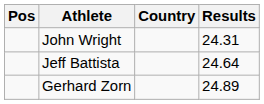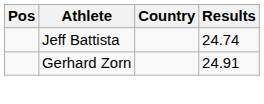 <table class="wikitable">
 <tr>
 <th>Pos</th>
 <th>Athlete</th>
 <th>Country</th>
 <th>Results</th>
 </tr>
 <tr>
 <td align="center"></td>
-<td>John Wright</td>
-<td></td>
-<td>24.31</td>
-</tr>
-<tr>
-<td align="center"></td>
 <td>Jeff Battista</td>
 <td></td>
-<td>24.64</td>
+<td>24.74</td>
 </tr>
 <tr>
 <td align="center"></td>
 <td>Gerhard Zorn</td>
 <td></td>
-<td>24.89</td>
+<td>24.91</td>
 </tr>
 </table>
